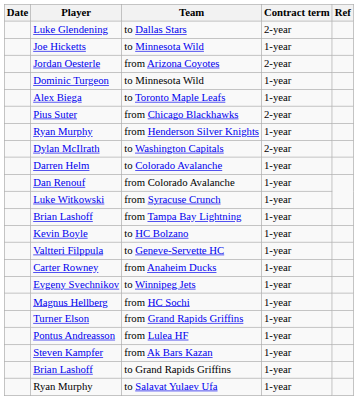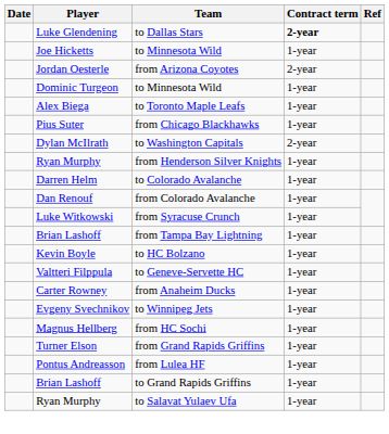 <table class="wikitable">
 <tr>
 <th>Date</th>
 <th>Player</th>
 <th>Team</th>
 <th>Contract term</th>
 <th>Ref</th>
 </tr>
 <tr>
 <td></td>
 <td><a href='#'>Luke Glendening</a></td>
 <td>to <a href='#'>Dallas Stars</a></td>
-<td>2-year</td>
+<td><strong>2-year</strong></td>
 <td></td>
 </tr>
 <tr>
 <td></td>
 <td><a href='#'>Joe Hicketts</a></td>
 <td>to <a href='#'>Minnesota Wild</a></td>
 <td>1-year</td>
 <td></td>
 </tr>
 <tr>
 <td></td>
 <td><a href='#'>Jordan Oesterle</a></td>
 <td>from <a href='#'>Arizona Coyotes</a></td>
 <td>2-year</td>
 <td></td>
 </tr>
 <tr>
 <td></td>
 <td><a href='#'>Dominic Turgeon</a></td>
 <td>to Minnesota Wild</td>
 <td>1-year</td>
 <td></td>
 </tr>
 <tr>
 <td></td>
 <td><a href='#'>Alex Biega</a></td>
 <td>to <a href='#'>Toronto Maple Leafs</a></td>
 <td>1-year</td>
 <td></td>
 </tr>
 <tr>
 <td></td>
 <td><a href='#'>Pius Suter</a></td>
 <td>from <a href='#'>Chicago Blackhawks</a></td>
+<td>1-year</td>
+<td></td>
+</tr>
+<tr>
+<td></td>
+<td><a href='#'>Dylan McIlrath</a></td>
+<td>to <a href='#'>Washington Capitals</a></td>
 <td>2-year</td>
 <td></td>
 </tr>
 <tr>
 <td></td>
 <td><a href='#'>Ryan Murphy</a></td>
 <td>from <a href='#'>Henderson Silver Knights</a></td>
 <td>1-year</td>
-<td></td>
-</tr>
-<tr>
-<td></td>
-<td><a href='#'>Dylan McIlrath</a></td>
-<td>to <a href='#'>Washington Capitals</a></td>
-<td>2-year</td>
 <td></td>
 </tr>
 <tr>
 <td></td>
 <td><a href='#'>Darren Helm</a></td>
 <td>to <a href='#'>Colorado Avalanche</a></td>
 <td>1-year</td>
 <td></td>
 </tr>
 <tr>
 <td></td>
 <td><a href='#'>Dan Renouf</a></td>
 <td>from Colorado Avalanche</td>
 <td>1-year</td>
 <td rowspan="2"></td>
 </tr>
 <tr>
 <td></td>
 <td><a href='#'>Luke Witkowski</a></td>
 <td>from <a href='#'>Syracuse Crunch</a></td>
 <td>1-year</td>
 </tr>
 <tr>
 <td></td>
 <td><a href='#'>Brian Lashoff</a></td>
 <td>from <a href='#'>Tampa Bay Lightning</a></td>
 <td>1-year</td>
 <td></td>
 </tr>
 <tr>
 <td></td>
 <td><a href='#'>Kevin Boyle</a></td>
 <td>to <a href='#'>HC Bolzano</a></td>
 <td>1-year</td>
 <td></td>
 </tr>
 <tr>
 <td></td>
 <td><a href='#'>Valtteri Filppula</a></td>
 <td>to <a href='#'>Geneve-Servette HC</a></td>
 <td>1-year</td>
 <td></td>
 </tr>
 <tr>
 <td></td>
 <td><a href='#'>Carter Rowney</a></td>
 <td>from <a href='#'>Anaheim Ducks</a></td>
 <td>1-year</td>
 <td></td>
 </tr>
 <tr>
 <td></td>
 <td><a href='#'>Evgeny Svechnikov</a></td>
 <td>to <a href='#'>Winnipeg Jets</a></td>
 <td>1-year</td>
 <td></td>
 </tr>
 <tr>
 <td></td>
 <td><a href='#'>Magnus Hellberg</a></td>
 <td>from <a href='#'>HC Sochi</a></td>
 <td>1-year</td>
 <td></td>
 </tr>
 <tr>
 <td></td>
 <td><a href='#'>Turner Elson</a></td>
 <td>from <a href='#'>Grand Rapids Griffins</a></td>
 <td>1-year</td>
 <td></td>
 </tr>
 <tr>
 <td></td>
 <td><a href='#'>Pontus Andreasson</a></td>
 <td>from <a href='#'>Lulea HF</a></td>
 <td>1-year</td>
 <td></td>
 </tr>
 <tr>
 <td></td>
-<td><a href='#'>Steven Kampfer</a></td>
-<td>from <a href='#'>Ak Bars Kazan</a></td>
-<td>1-year</td>
-<td></td>
-</tr>
-<tr>
-<td></td>
 <td><a href='#'>Brian Lashoff</a></td>
 <td>to Grand Rapids Griffins</td>
 <td>1-year</td>
 <td></td>
 </tr>
 <tr>
 <td></td>
 <td>Ryan Murphy</td>
 <td>to <a href='#'>Salavat Yulaev Ufa</a></td>
 <td>1-year</td>
 <td></td>
 </tr>
 </table>
